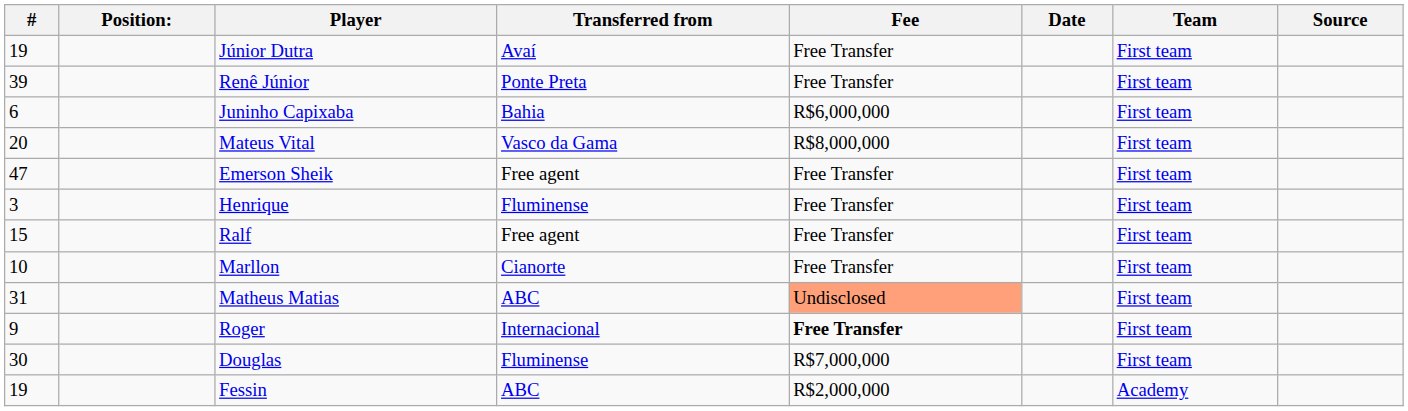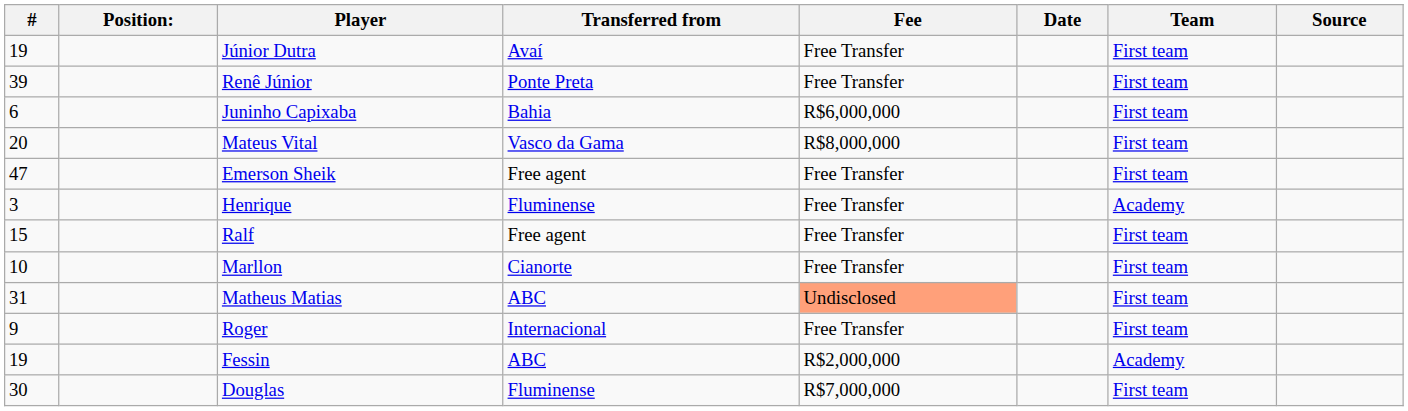 <table class="wikitable sortable" style="width:90%; text-align:center; font-size:95%; text-align:left;">
 <tr>
 <th>#</th>
 <th>Position:</th>
 <th>Player</th>
 <th>Transferred from</th>
 <th>Fee</th>
 <th>Date</th>
 <th>Team</th>
 <th>Source</th>
 </tr>
 <tr>
 <td>19</td>
 <td></td>
 <td> <a href='#'>Júnior Dutra</a></td>
 <td> <a href='#'>Avaí</a></td>
 <td>Free Transfer </td>
 <td></td>
 <td><a href='#'>First team</a></td>
 <td></td>
 </tr>
 <tr>
 <td>39</td>
 <td></td>
 <td> <a href='#'>Renê Júnior</a></td>
 <td> <a href='#'>Ponte Preta</a></td>
 <td>Free Transfer </td>
 <td></td>
 <td><a href='#'>First team</a></td>
 <td></td>
 </tr>
 <tr>
 <td>6</td>
 <td></td>
 <td> <a href='#'>Juninho Capixaba</a></td>
 <td> <a href='#'>Bahia</a></td>
 <td>R$6,000,000 </td>
 <td></td>
 <td><a href='#'>First team</a></td>
 <td></td>
 </tr>
 <tr>
 <td>20</td>
 <td></td>
 <td> <a href='#'>Mateus Vital</a></td>
 <td> <a href='#'>Vasco da Gama</a></td>
 <td>R$8,000,000</td>
 <td></td>
 <td><a href='#'>First team</a></td>
 <td></td>
 </tr>
 <tr>
 <td>47</td>
 <td></td>
 <td> <a href='#'>Emerson Sheik</a></td>
 <td>Free agent</td>
 <td>Free Transfer</td>
 <td></td>
 <td><a href='#'>First team</a></td>
 <td></td>
 </tr>
 <tr>
 <td>3</td>
 <td></td>
 <td> <a href='#'>Henrique</a></td>
 <td> <a href='#'>Fluminense</a></td>
 <td>Free Transfer </td>
 <td></td>
-<td><a href='#'>First team</a></td>
+<td><a href='#'>Academy</a></td>
 <td></td>
 </tr>
 <tr>
 <td>15</td>
 <td></td>
 <td> <a href='#'>Ralf</a></td>
 <td>Free agent</td>
 <td>Free Transfer</td>
 <td></td>
 <td><a href='#'>First team</a></td>
 <td></td>
 </tr>
 <tr>
 <td>10</td>
 <td></td>
 <td> <a href='#'>Marllon</a></td>
 <td> <a href='#'>Cianorte</a></td>
 <td>Free Transfer </td>
 <td></td>
 <td><a href='#'>First team</a></td>
 <td></td>
 </tr>
 <tr>
 <td>31</td>
 <td></td>
 <td> <a href='#'>Matheus Matias</a></td>
 <td> <a href='#'>ABC</a></td>
 <td style="background: lightsalmon;">Undisclosed</td>
 <td></td>
 <td><a href='#'>First team</a></td>
 <td></td>
 </tr>
 <tr>
 <td>9</td>
 <td></td>
 <td> <a href='#'>Roger</a></td>
 <td> <a href='#'>Internacional</a></td>
-<td><strong>Free Transfer </strong></td>
-<td></td>
-<td><a href='#'>First team</a></td>
-<td></td>
-</tr>
-<tr>
-<td>30</td>
-<td></td>
-<td> <a href='#'>Douglas</a></td>
-<td> <a href='#'>Fluminense</a></td>
-<td>R$7,000,000</td>
+<td>Free Transfer </td>
 <td></td>
 <td><a href='#'>First team</a></td>
 <td></td>
 </tr>
 <tr>
 <td>19</td>
 <td></td>
 <td> <a href='#'>Fessin</a></td>
 <td> <a href='#'>ABC</a></td>
 <td>R$2,000,000</td>
 <td></td>
 <td><a href='#'>Academy</a></td>
 <td></td>
 </tr>
+<tr>
+<td>30</td>
+<td></td>
+<td> <a href='#'>Douglas</a></td>
+<td> <a href='#'>Fluminense</a></td>
+<td>R$7,000,000</td>
+<td></td>
+<td><a href='#'>First team</a></td>
+<td></td>
+</tr>
 </table>
